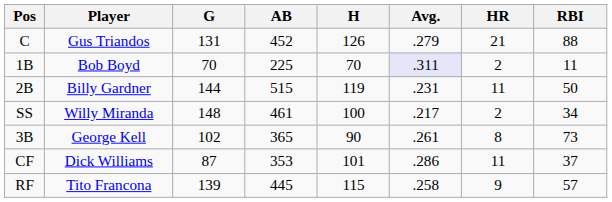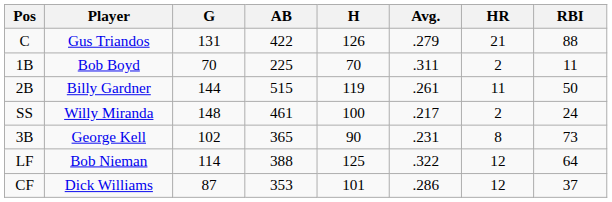 <table class="wikitable sortable">
 <tr>
 <th bgcolor="#DDDDFF" width="5%">Pos</th>
 <th bgcolor="#DDDDFF" width="16%">Player</th>
 <th bgcolor="#DDDDFF" width="9%">G</th>
 <th bgcolor="#DDDDFF" width="9%">AB</th>
 <th bgcolor="#DDDDFF" width="9%">H</th>
 <th bgcolor="#DDDDFF" width="9%">Avg.</th>
 <th bgcolor="#DDDDFF" width="9%">HR</th>
 <th bgcolor="#DDDDFF" width="9%">RBI</th>
 </tr>
 <tr align="center">
 <td>C</td>
 <td><a href='#'>Gus Triandos</a></td>
 <td>131</td>
-<td>452</td>
+<td>422</td>
 <td>126</td>
 <td>.279</td>
 <td>21</td>
 <td>88</td>
 </tr>
 <tr align="center">
 <td>1B</td>
 <td><a href='#'>Bob Boyd</a></td>
 <td>70</td>
 <td>225</td>
 <td>70</td>
-<td style="background: lavender;">.311</td>
+<td>.311</td>
 <td>2</td>
 <td>11</td>
 </tr>
 <tr align="center">
 <td>2B</td>
 <td><a href='#'>Billy Gardner</a></td>
 <td>144</td>
 <td>515</td>
 <td>119</td>
-<td>.231</td>
+<td>.261</td>
 <td>11</td>
 <td>50</td>
 </tr>
 <tr align="center">
 <td>SS</td>
 <td><a href='#'>Willy Miranda</a></td>
 <td>148</td>
 <td>461</td>
 <td>100</td>
 <td>.217</td>
 <td>2</td>
-<td>34</td>
+<td>24</td>
 </tr>
 <tr align="center">
 <td>3B</td>
 <td><a href='#'>George Kell</a></td>
 <td>102</td>
 <td>365</td>
 <td>90</td>
-<td>.261</td>
+<td>.231</td>
 <td>8</td>
 <td>73</td>
+</tr>
+<tr align="center">
+<td>LF</td>
+<td><a href='#'>Bob Nieman</a></td>
+<td>114</td>
+<td>388</td>
+<td>125</td>
+<td>.322</td>
+<td>12</td>
+<td>64</td>
 </tr>
 <tr align="center">
 <td>CF</td>
 <td><a href='#'>Dick Williams</a></td>
 <td>87</td>
 <td>353</td>
 <td>101</td>
 <td>.286</td>
-<td>11</td>
+<td>12</td>
 <td>37</td>
 </tr>
-<tr align="center">
-<td>RF</td>
-<td><a href='#'>Tito Francona</a></td>
-<td>139</td>
-<td>445</td>
-<td>115</td>
-<td>.258</td>
-<td>9</td>
-<td>57</td>
-</tr>
 </table>
